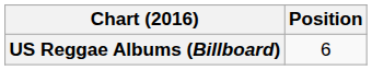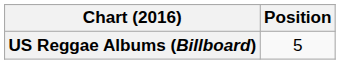 <table class="wikitable plainrowheaders" style="text-align:center">
 <tr>
 <th scope="col">Chart (2016)</th>
 <th scope="col">Position</th>
 </tr>
 <tr>
 <th scope="row">US Reggae Albums (<em>Billboard</em>)</th>
-<td>6</td>
+<td>5</td>
 </tr>
 </table>
